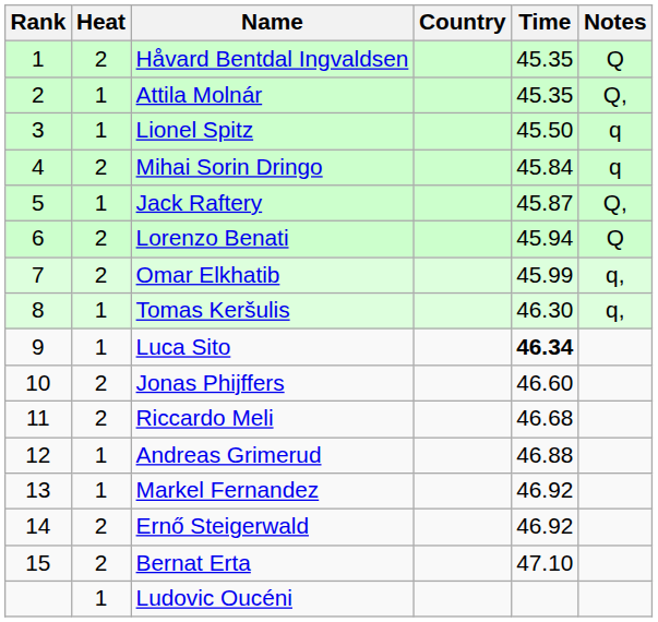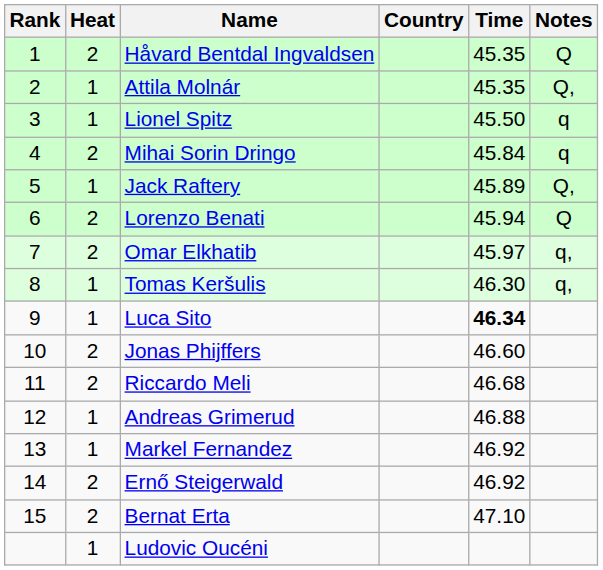 <table class="wikitable sortable" style="text-align:center">
 <tr>
 <th>Rank</th>
 <th>Heat</th>
 <th>Name</th>
 <th>Country</th>
 <th>Time</th>
 <th>Notes</th>
 </tr>
 <tr bgcolor=ccffcc>
 <td>1</td>
 <td>2</td>
 <td align=left><a href='#'>Håvard Bentdal Ingvaldsen</a></td>
 <td align=left></td>
 <td>45.35</td>
 <td>Q</td>
 </tr>
 <tr bgcolor=ccffcc>
 <td>2</td>
 <td>1</td>
 <td align=left><a href='#'>Attila Molnár</a></td>
 <td align=left></td>
 <td>45.35</td>
 <td>Q, </td>
 </tr>
 <tr bgcolor=ccffcc>
 <td>3</td>
 <td>1</td>
 <td align=left><a href='#'>Lionel Spitz</a></td>
 <td align=left></td>
 <td>45.50</td>
 <td>q</td>
 </tr>
 <tr bgcolor=ccffcc>
 <td>4</td>
 <td>2</td>
 <td align=left><a href='#'>Mihai Sorin Dringo</a></td>
 <td align=left></td>
 <td>45.84</td>
 <td>q</td>
 </tr>
 <tr bgcolor=ccffcc>
 <td>5</td>
 <td>1</td>
 <td align=left><a href='#'>Jack Raftery</a></td>
 <td align=left></td>
-<td>45.87</td>
+<td>45.89</td>
 <td>Q, </td>
 </tr>
 <tr bgcolor=ccffcc>
 <td>6</td>
 <td>2</td>
 <td align=left><a href='#'>Lorenzo Benati</a></td>
 <td align=left></td>
 <td>45.94</td>
 <td>Q</td>
 </tr>
 <tr bgcolor=ddffdd>
 <td>7</td>
 <td>2</td>
 <td align=left><a href='#'>Omar Elkhatib</a></td>
 <td align=left></td>
-<td>45.99</td>
+<td>45.97</td>
 <td>q, </td>
 </tr>
 <tr bgcolor=ddffdd>
 <td>8</td>
 <td>1</td>
 <td align=left><a href='#'>Tomas Keršulis</a></td>
 <td align=left></td>
 <td>46.30</td>
 <td>q, </td>
 </tr>
 <tr>
 <td>9</td>
 <td>1</td>
 <td align=left><a href='#'>Luca Sito</a></td>
 <td align=left></td>
 <td><strong>46.34</strong></td>
 <td></td>
 </tr>
 <tr>
 <td>10</td>
 <td>2</td>
 <td align=left><a href='#'>Jonas Phijffers</a></td>
 <td align=left></td>
 <td>46.60</td>
 <td></td>
 </tr>
 <tr>
 <td>11</td>
 <td>2</td>
 <td align=left><a href='#'>Riccardo Meli</a></td>
 <td align=left></td>
 <td>46.68</td>
 <td></td>
 </tr>
 <tr>
 <td>12</td>
 <td>1</td>
 <td align=left><a href='#'>Andreas Grimerud</a></td>
 <td align=left></td>
 <td>46.88</td>
 <td></td>
 </tr>
 <tr>
 <td>13</td>
 <td>1</td>
 <td align=left><a href='#'>Markel Fernandez</a></td>
 <td align=left></td>
 <td>46.92</td>
 <td></td>
 </tr>
 <tr>
 <td>14</td>
 <td>2</td>
 <td align=left><a href='#'>Ernő Steigerwald</a></td>
 <td align=left></td>
 <td>46.92</td>
 <td></td>
 </tr>
 <tr>
 <td>15</td>
 <td>2</td>
 <td align=left><a href='#'>Bernat Erta</a></td>
 <td align=left></td>
 <td>47.10</td>
 <td></td>
 </tr>
 <tr>
 <td></td>
 <td>1</td>
 <td align=left><a href='#'>Ludovic Oucéni</a></td>
 <td align=left></td>
 <td></td>
 <td></td>
 </tr>
 </table>
